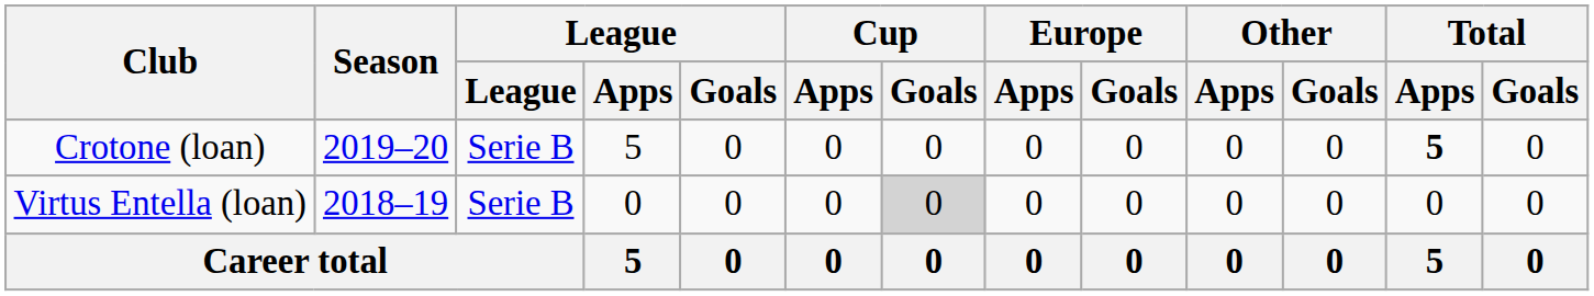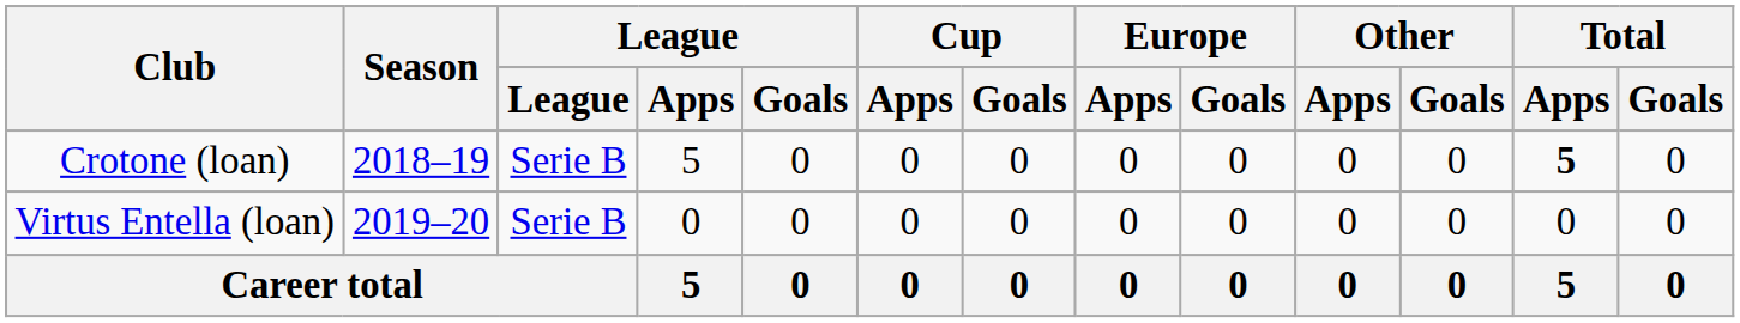 <table class="wikitable" style="text-align: center;">
 <tr>
 <th rowspan="2">Club</th>
 <th rowspan="2">Season</th>
 <th colspan="3">League</th>
 <th colspan="2">Cup</th>
 <th colspan="2">Europe</th>
 <th colspan="2">Other</th>
 <th colspan="2">Total</th>
 </tr>
 <tr>
 <th>League</th>
 <th>Apps</th>
 <th>Goals</th>
 <th>Apps</th>
 <th>Goals</th>
 <th>Apps</th>
 <th>Goals</th>
 <th>Apps</th>
 <th>Goals</th>
 <th>Apps</th>
 <th>Goals</th>
 </tr>
 <tr>
 <td><a href='#'>Crotone</a> (loan)</td>
-<td><a href='#'>2019–20</a></td>
+<td><a href='#'>2018–19</a></td>
 <td><a href='#'>Serie B</a></td>
 <td>5</td>
 <td>0</td>
 <td>0</td>
 <td>0</td>
 <td>0</td>
 <td>0</td>
 <td>0</td>
 <td>0</td>
 <td><strong>5</strong></td>
 <td>0</td>
 </tr>
 <tr>
 <td><a href='#'>Virtus Entella</a> (loan)</td>
-<td><a href='#'>2018–19</a></td>
+<td><a href='#'>2019–20</a></td>
 <td><a href='#'>Serie B</a></td>
 <td>0</td>
 <td>0</td>
 <td>0</td>
-<td style="background: lightgrey;">0</td>
+<td>0</td>
 <td>0</td>
 <td>0</td>
 <td>0</td>
 <td>0</td>
 <td>0</td>
 <td>0</td>
 </tr>
 <tr>
 <th colspan="3">Career total</th>
 <th>5</th>
 <th>0</th>
 <th>0</th>
 <th>0</th>
 <th>0</th>
 <th>0</th>
 <th 0>0</th>
 <th>0</th>
 <th>5</th>
 <th>0</th>
 </tr>
 </table>
